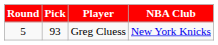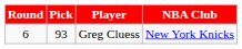 <table class="wikitable">
 <tr>
 <th style="background:red; color:#FFFFFF;">Round</th>
 <th style="background:red; color:#FFFFFF;">Pick</th>
 <th style="background:red; color:#FFFFFF;">Player</th>
 <th style="background:red; color:#FFFFFF;">NBA Club</th>
 </tr>
 <tr style="text-align:center;">
-<td>5</td>
+<td>6</td>
 <td>93</td>
 <td>Greg Cluess</td>
 <td><a href='#'>New York Knicks</a></td>
 </tr>
 </table>
